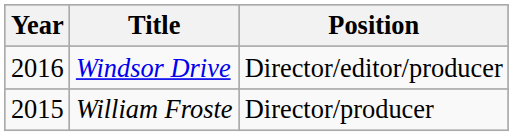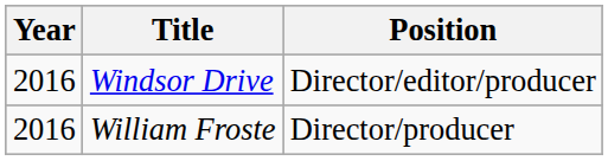 <table class="wikitable sortable">
 <tr>
 <th>Year</th>
 <th>Title</th>
 <th>Position</th>
 </tr>
 <tr>
 <td>2016</td>
 <td><em><a href='#'>Windsor Drive</a></em></td>
 <td>Director/editor/producer</td>
 </tr>
 <tr>
-<td>2015</td>
+<td>2016</td>
 <td><em>William Froste</em></td>
 <td>Director/producer</td>
 </tr>
 </table>
